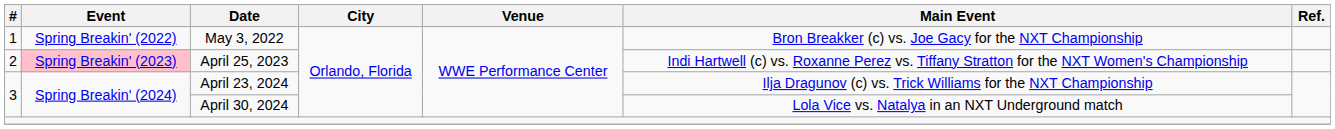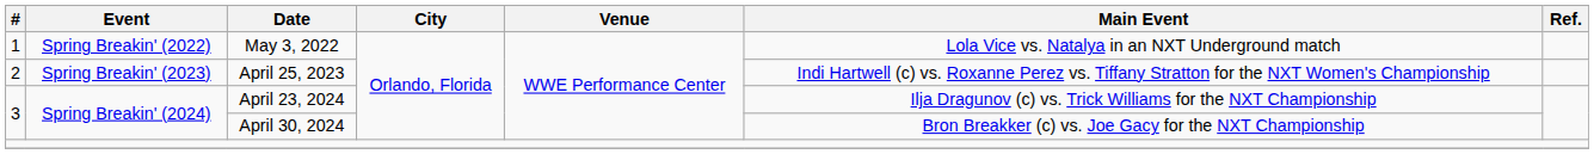 <table class="sortable wikitable succession-box" style="font-size:85%; text-align:center;" width="100%">
 <tr>
 <th>#</th>
 <th>Event</th>
 <th>Date</th>
 <th>City</th>
 <th>Venue</th>
 <th>Main Event</th>
 <th>Ref.</th>
 </tr>
 <tr>
 <td>1</td>
 <td><a href='#'>Spring Breakin' (2022)</a></td>
 <td>May 3, 2022</td>
 <td rowspan="4"><a href='#'>Orlando, Florida</a></td>
 <td rowspan="4"><a href='#'>WWE Performance Center</a></td>
-<td><a href='#'>Bron Breakker</a> (c) vs. <a href='#'>Joe Gacy</a> for the <a href='#'>NXT Championship</a></td>
+<td><a href='#'>Lola Vice</a> vs. <a href='#'>Natalya</a> in an NXT Underground match</td>
 <td></td>
 </tr>
 <tr>
 <td>2</td>
-<td style="background: pink;"><a href='#'>Spring Breakin' (2023)</a></td>
+<td><a href='#'>Spring Breakin' (2023)</a></td>
 <td>April 25, 2023</td>
 <td><a href='#'>Indi Hartwell</a> (c) vs. <a href='#'>Roxanne Perez</a> vs. <a href='#'>Tiffany Stratton</a> for the <a href='#'>NXT Women's Championship</a></td>
 <td></td>
 </tr>
 <tr>
 <td rowspan="2">3</td>
 <td rowspan="2"><a href='#'>Spring Breakin' (2024)</a></td>
 <td>April 23, 2024</td>
 <td><a href='#'>Ilja Dragunov</a> (c) vs. <a href='#'>Trick Williams</a> for the <a href='#'>NXT Championship</a></td>
 <td rowspan="2"></td>
 </tr>
 <tr>
 <td>April 30, 2024</td>
-<td><a href='#'>Lola Vice</a> vs. <a href='#'>Natalya</a> in an NXT Underground match</td>
+<td><a href='#'>Bron Breakker</a> (c) vs. <a href='#'>Joe Gacy</a> for the <a href='#'>NXT Championship</a></td>
 </tr>
 <tr>
 <td colspan="10"></td>
 </tr>
 <tr>
 </tr>
 </table>
